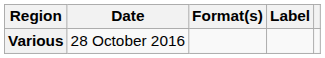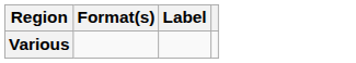 <table class="wikitable plainrowheaders">
 <tr>
 <th scope="col">Region</th>
-<th scope="col">Date</th>
 <th scope="col">Format(s)</th>
 <th scope="col">Label</th>
 <th scope="col"></th>
 </tr>
 <tr>
 <th scope="row">Various</th>
-<td>28 October 2016</td>
 <td></td>
 <td></td>
 <td style="text-align:center;"></td>
 </tr>
 </table>
